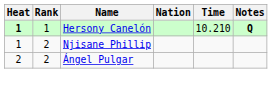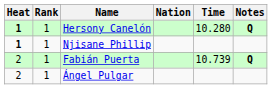 <table class="wikitable sortable" style="text-align:center">
 <tr>
 <th>Heat</th>
 <th>Rank</th>
 <th>Name</th>
 <th>Nation</th>
 <th>Time</th>
 <th>Notes</th>
 </tr>
 <tr bgcolor=ccffcc>
 <td><strong>1</strong></td>
 <td>1</td>
 <td align=left><a href='#'>Hersony Canelón</a></td>
 <td align=left></td>
-<td>10.210</td>
+<td>10.280</td>
 <td><strong>Q</strong></td>
 </tr>
 <tr>
+<td><strong>1</strong></td>
 <td>1</td>
-<td>2</td>
 <td align=left><a href='#'>Njisane Phillip</a></td>
 <td align=left></td>
 <td></td>
 <td></td>
 </tr>
+<tr bgcolor=ccffcc>
+<td>2</td>
+<td>1</td>
+<td align=left><a href='#'>Fabián Puerta</a></td>
+<td align=left></td>
+<td>10.739</td>
+<td><strong>Q</strong></td>
+</tr>
 <tr>
 <td>2</td>
-<td>2</td>
+<td>1</td>
 <td align=left><a href='#'>Ángel Pulgar</a></td>
 <td align=left></td>
 <td></td>
 <td></td>
 </tr>
 </table>
